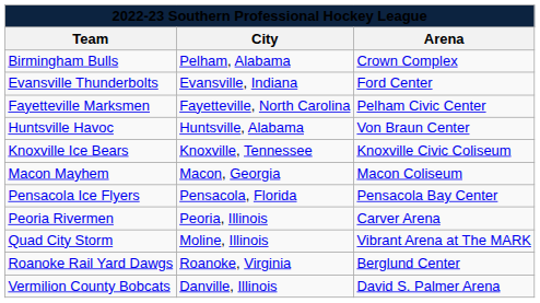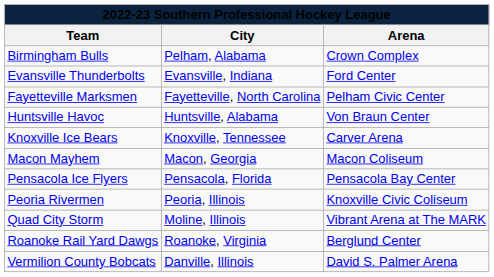 <table class="wikitable" style="width:auto">
 <tr>
 <td bgcolor="#0C2340" align="center" colspan="5"><strong><span>2022-23 Southern Professional Hockey League</span></strong></td>
 </tr>
 <tr>
 <th>Team</th>
 <th>City</th>
 <th>Arena</th>
 </tr>
 <tr>
 <td><a href='#'>Birmingham Bulls</a></td>
 <td><a href='#'>Pelham</a>, <a href='#'>Alabama</a></td>
 <td><a href='#'>Crown Complex</a></td>
 </tr>
 <tr>
 <td><a href='#'>Evansville Thunderbolts</a></td>
 <td><a href='#'>Evansville</a>, <a href='#'>Indiana</a></td>
 <td><a href='#'>Ford Center</a></td>
 </tr>
 <tr>
 <td><a href='#'>Fayetteville Marksmen</a></td>
 <td><a href='#'>Fayetteville</a>, <a href='#'>North Carolina</a></td>
 <td><a href='#'>Pelham Civic Center</a></td>
 </tr>
 <tr>
 <td><a href='#'>Huntsville Havoc</a></td>
 <td><a href='#'>Huntsville</a>, <a href='#'>Alabama</a></td>
 <td><a href='#'>Von Braun Center</a></td>
 </tr>
 <tr>
 <td><a href='#'>Knoxville Ice Bears</a></td>
 <td><a href='#'>Knoxville</a>, <a href='#'>Tennessee</a></td>
-<td><a href='#'>Knoxville Civic Coliseum</a></td>
+<td><a href='#'>Carver Arena</a></td>
 </tr>
 <tr>
 <td><a href='#'>Macon Mayhem</a></td>
 <td><a href='#'>Macon</a>, <a href='#'>Georgia</a></td>
 <td><a href='#'>Macon Coliseum</a></td>
 </tr>
 <tr>
 <td><a href='#'>Pensacola Ice Flyers</a></td>
 <td><a href='#'>Pensacola</a>, <a href='#'>Florida</a></td>
 <td><a href='#'>Pensacola Bay Center</a></td>
 </tr>
 <tr>
 <td><a href='#'>Peoria Rivermen</a></td>
 <td><a href='#'>Peoria</a>, <a href='#'>Illinois</a></td>
-<td><a href='#'>Carver Arena</a></td>
+<td><a href='#'>Knoxville Civic Coliseum</a></td>
 </tr>
 <tr>
 <td><a href='#'>Quad City Storm</a></td>
 <td><a href='#'>Moline</a>, <a href='#'>Illinois</a></td>
 <td><a href='#'>Vibrant Arena at The MARK</a></td>
 </tr>
 <tr>
 <td><a href='#'>Roanoke Rail Yard Dawgs</a></td>
 <td><a href='#'>Roanoke</a>, <a href='#'>Virginia</a></td>
 <td><a href='#'>Berglund Center</a></td>
 </tr>
 <tr>
 <td><a href='#'>Vermilion County Bobcats</a></td>
 <td><a href='#'>Danville</a>, <a href='#'>Illinois</a></td>
 <td><a href='#'>David S. Palmer Arena</a></td>
 </tr>
 </table>
